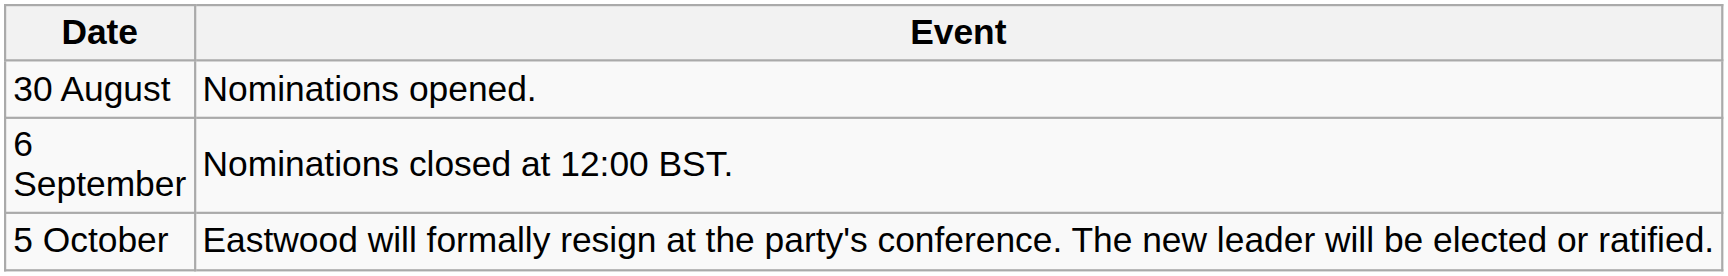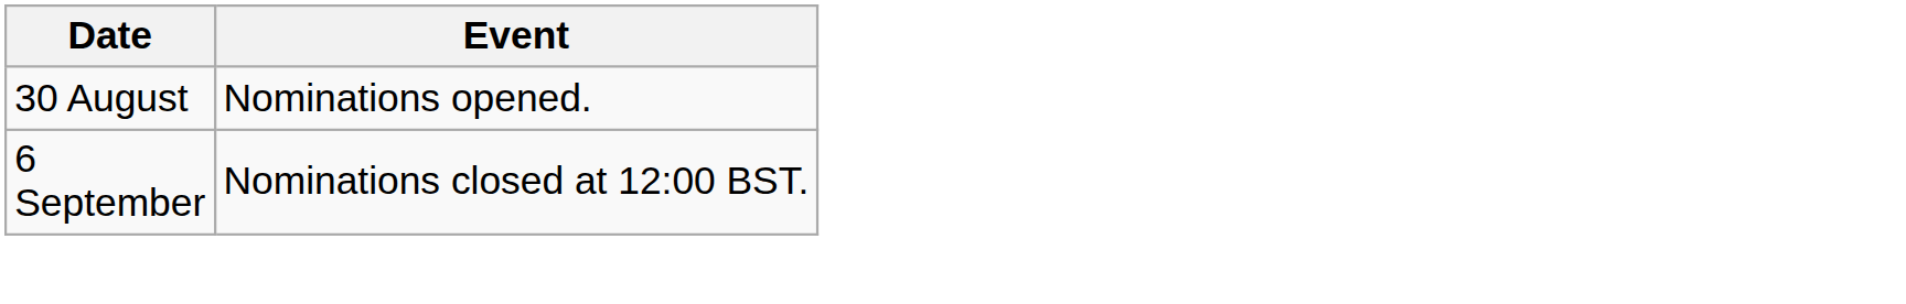 <table class="wikitable">
 <tr>
 <th style="width:4em">Date</th>
 <th>Event</th>
 </tr>
 <tr>
 <td>30 August</td>
 <td>Nominations opened.</td>
 </tr>
 <tr>
 <td>6 September</td>
 <td>Nominations closed at 12:00 BST.</td>
 </tr>
-<tr>
-<td>5 October</td>
-<td>Eastwood will formally resign at the party's conference. The new leader will be elected or ratified.</td>
-</tr>
 </table>
